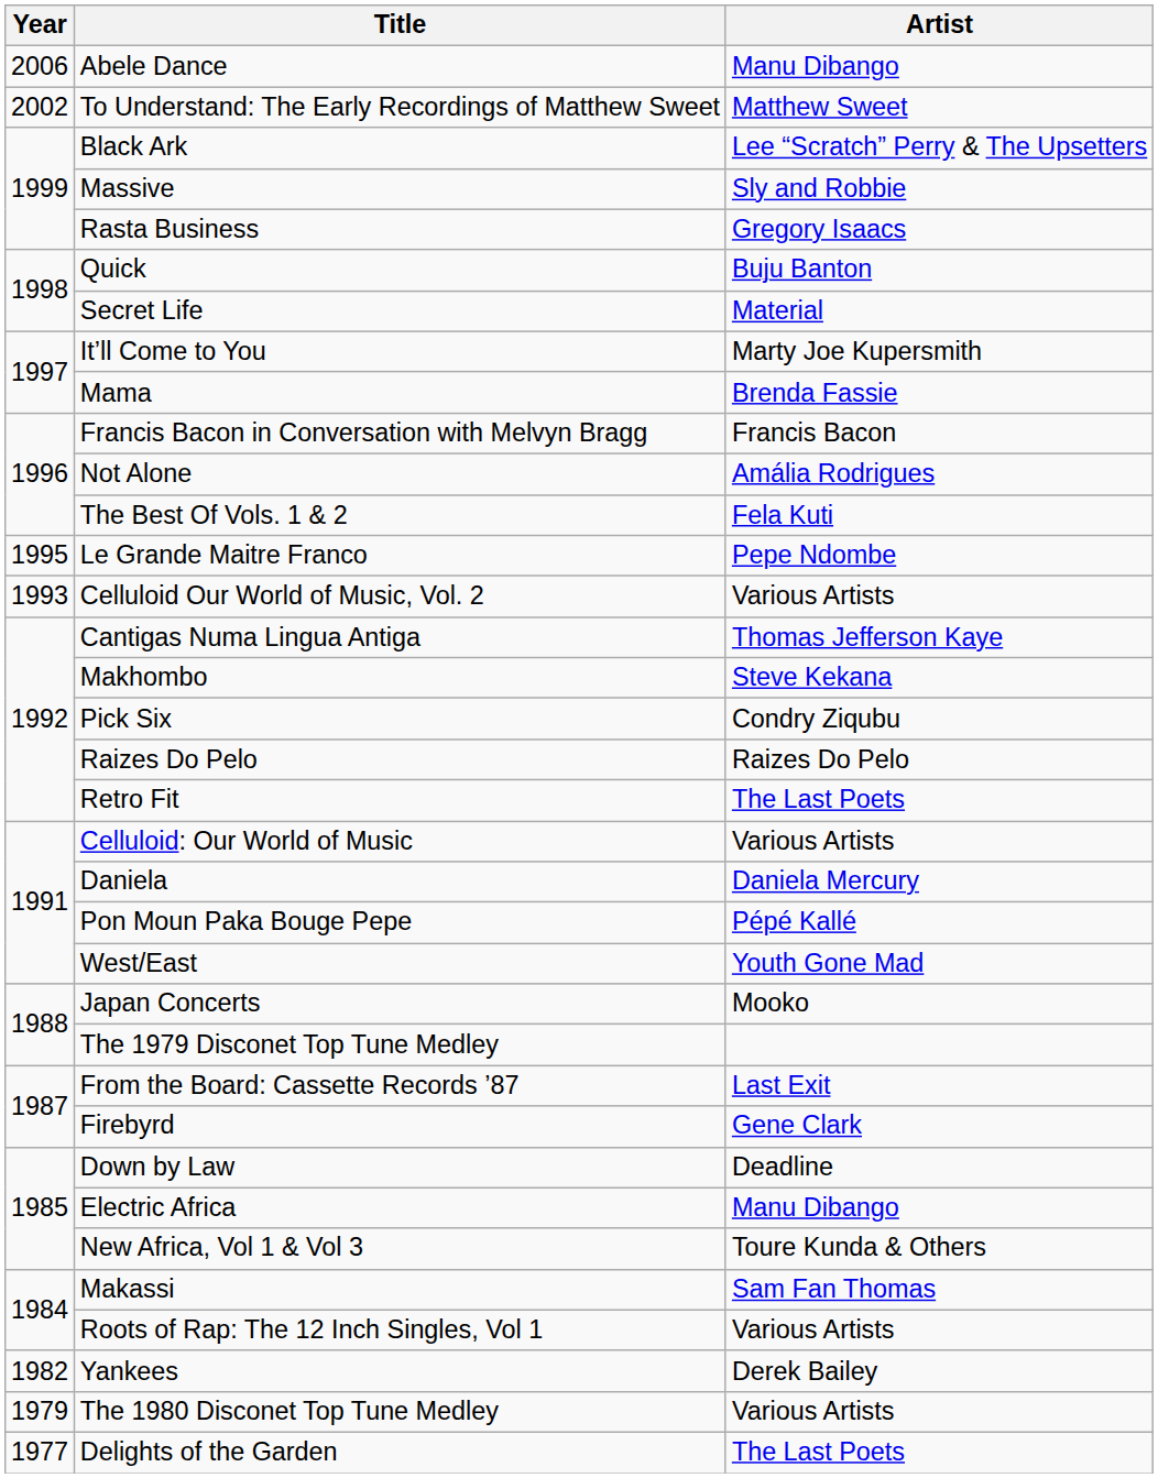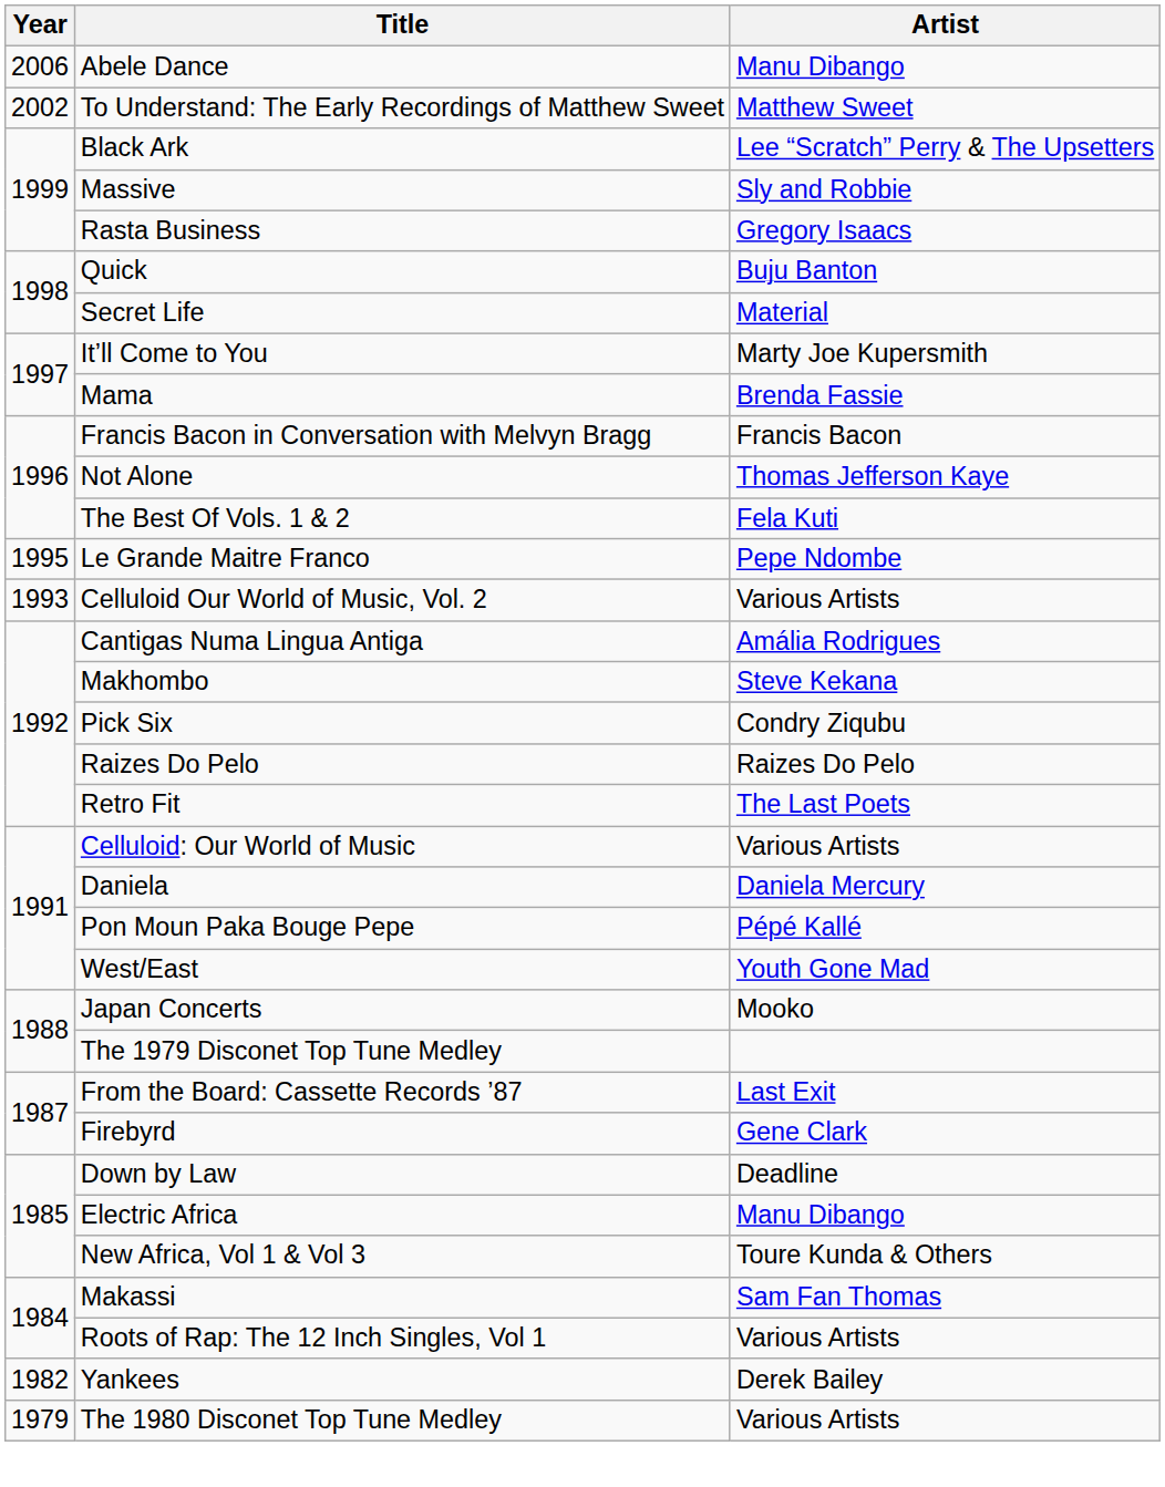 <table class="wikitable">
 <tr>
 <th>Year</th>
 <th>Title</th>
 <th>Artist</th>
 </tr>
 <tr>
 <td>2006</td>
 <td>Abele Dance</td>
 <td><a href='#'>Manu Dibango</a></td>
 </tr>
 <tr>
 <td>2002</td>
 <td>To Understand: The Early Recordings of Matthew Sweet</td>
 <td><a href='#'>Matthew Sweet</a></td>
 </tr>
 <tr>
 <td rowspan="3">1999</td>
 <td>Black Ark</td>
 <td><a href='#'>Lee “Scratch” Perry</a> & <a href='#'>The Upsetters</a></td>
 </tr>
 <tr>
 <td>Massive</td>
 <td><a href='#'>Sly and Robbie</a></td>
 </tr>
 <tr>
 <td>Rasta Business</td>
 <td><a href='#'>Gregory Isaacs</a></td>
 </tr>
 <tr>
 <td rowspan="2">1998</td>
 <td>Quick</td>
 <td><a href='#'>Buju Banton</a></td>
 </tr>
 <tr>
 <td>Secret Life</td>
 <td><a href='#'>Material</a></td>
 </tr>
 <tr>
 <td rowspan="2">1997</td>
 <td>It’ll Come to You</td>
 <td>Marty Joe Kupersmith</td>
 </tr>
 <tr>
 <td>Mama</td>
 <td><a href='#'>Brenda Fassie</a></td>
 </tr>
 <tr>
 <td rowspan="3">1996</td>
 <td>Francis Bacon in Conversation with Melvyn Bragg</td>
 <td>Francis Bacon</td>
 </tr>
 <tr>
 <td>Not Alone</td>
-<td><a href='#'>Amália Rodrigues</a></td>
+<td><a href='#'>Thomas Jefferson Kaye</a></td>
 </tr>
 <tr>
 <td>The Best Of Vols. 1 & 2</td>
 <td><a href='#'>Fela Kuti</a></td>
 </tr>
 <tr>
 <td>1995</td>
 <td>Le Grande Maitre Franco</td>
 <td><a href='#'>Pepe Ndombe</a></td>
 </tr>
 <tr>
 <td>1993</td>
 <td>Celluloid Our World of Music, Vol. 2</td>
 <td>Various Artists</td>
 </tr>
 <tr>
 <td rowspan="5">1992</td>
 <td>Cantigas Numa Lingua Antiga</td>
-<td><a href='#'>Thomas Jefferson Kaye</a></td>
+<td><a href='#'>Amália Rodrigues</a></td>
 </tr>
 <tr>
 <td>Makhombo</td>
 <td><a href='#'>Steve Kekana</a></td>
 </tr>
 <tr>
 <td>Pick Six</td>
 <td>Condry Ziqubu</td>
 </tr>
 <tr>
 <td>Raizes Do Pelo</td>
 <td>Raizes Do Pelo</td>
 </tr>
 <tr>
 <td>Retro Fit</td>
 <td><a href='#'>The Last Poets</a></td>
 </tr>
 <tr>
 <td rowspan="4">1991</td>
 <td><a href='#'>Celluloid</a>: Our World of Music</td>
 <td>Various Artists</td>
 </tr>
 <tr>
 <td>Daniela</td>
 <td><a href='#'>Daniela Mercury</a></td>
 </tr>
 <tr>
 <td>Pon Moun Paka Bouge Pepe</td>
 <td><a href='#'>Pépé Kallé</a></td>
 </tr>
 <tr>
 <td>West/East</td>
 <td><a href='#'>Youth Gone Mad</a></td>
 </tr>
 <tr>
 <td rowspan="2">1988</td>
 <td>Japan Concerts</td>
 <td>Mooko</td>
 </tr>
 <tr>
 <td>The 1979 Disconet Top Tune Medley</td>
 <td></td>
 </tr>
 <tr>
 <td rowspan="2">1987</td>
 <td>From the Board: Cassette Records ’87</td>
 <td><a href='#'>Last Exit</a></td>
 </tr>
 <tr>
 <td>Firebyrd</td>
 <td><a href='#'>Gene Clark</a></td>
 </tr>
 <tr>
 <td rowspan="3">1985</td>
 <td>Down by Law</td>
 <td>Deadline</td>
 </tr>
 <tr>
 <td>Electric Africa</td>
 <td><a href='#'>Manu Dibango</a></td>
 </tr>
 <tr>
 <td>New Africa, Vol 1 & Vol 3</td>
 <td>Toure Kunda & Others</td>
 </tr>
 <tr>
 <td rowspan="2">1984</td>
 <td>Makassi</td>
 <td><a href='#'>Sam Fan Thomas</a></td>
 </tr>
 <tr>
 <td>Roots of Rap: The 12 Inch Singles, Vol 1</td>
 <td>Various Artists</td>
 </tr>
 <tr>
 <td>1982</td>
 <td>Yankees</td>
 <td>Derek Bailey</td>
 </tr>
 <tr>
 <td>1979</td>
 <td>The 1980 Disconet Top Tune Medley</td>
 <td>Various Artists</td>
 </tr>
-<tr>
-<td>1977</td>
-<td>Delights of the Garden</td>
-<td><a href='#'>The Last Poets</a></td>
-</tr>
 </table>
